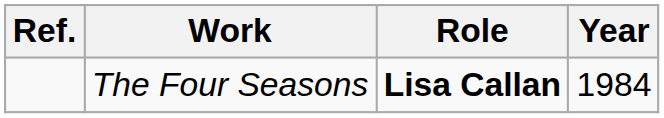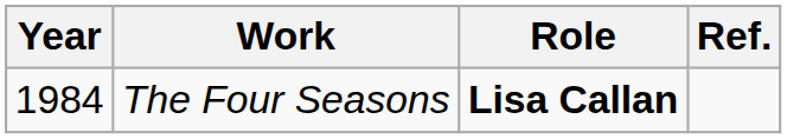 <table class="wikitable">
 <tr>
-<th>Ref.</th>
+<th>Year</th>
 <th>Work</th>
 <th>Role</th>
-<th>Year</th>
+<th>Ref.</th>
 </tr>
 <tr>
-<td></td>
+<td>1984</td>
 <td><em>The Four Seasons</em></td>
 <td><strong>Lisa Callan</strong></td>
-<td>1984</td>
+<td></td>
 </tr>
 </table>
